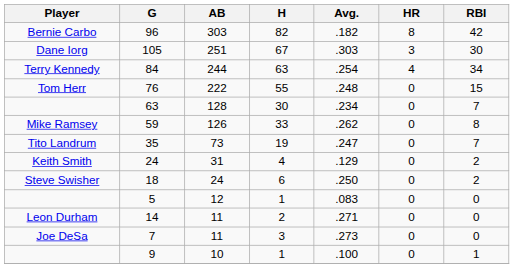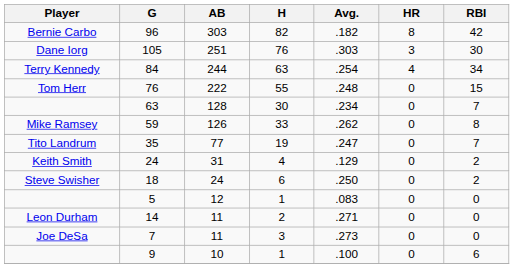 <table class="wikitable sortable">
 <tr>
 <th bgcolor="#DDDDFF" width="16%">Player</th>
 <th bgcolor="#DDDDFF" width="9%">G</th>
 <th bgcolor="#DDDDFF" width="9%">AB</th>
 <th bgcolor="#DDDDFF" width="9%">H</th>
 <th bgcolor="#DDDDFF" width="9%">Avg.</th>
 <th bgcolor="#DDDDFF" width="9%">HR</th>
 <th bgcolor="#DDDDFF" width="9%">RBI</th>
 </tr>
 <tr align="center">
 <td><a href='#'>Bernie Carbo</a></td>
 <td>96</td>
 <td>303</td>
 <td>82</td>
 <td>.182</td>
 <td>8</td>
 <td>42</td>
 </tr>
 <tr align=center>
 <td><a href='#'>Dane Iorg</a></td>
 <td>105</td>
 <td>251</td>
-<td>67</td>
+<td>76</td>
 <td>.303</td>
 <td>3</td>
 <td>30</td>
 </tr>
 <tr align=center>
 <td><a href='#'>Terry Kennedy</a></td>
 <td>84</td>
 <td>244</td>
 <td>63</td>
 <td>.254</td>
 <td>4</td>
 <td>34</td>
 </tr>
 <tr align=center>
 <td><a href='#'>Tom Herr</a></td>
 <td>76</td>
 <td>222</td>
 <td>55</td>
 <td>.248</td>
 <td>0</td>
 <td>15</td>
 </tr>
 <tr align=center>
 <td></td>
 <td>63</td>
 <td>128</td>
 <td>30</td>
 <td>.234</td>
 <td>0</td>
 <td>7</td>
 </tr>
 <tr align="center">
 <td><a href='#'>Mike Ramsey</a></td>
 <td>59</td>
 <td>126</td>
 <td>33</td>
 <td>.262</td>
 <td>0</td>
 <td>8</td>
 </tr>
 <tr align=center>
 <td><a href='#'>Tito Landrum</a></td>
 <td>35</td>
-<td>73</td>
+<td>77</td>
 <td>19</td>
 <td>.247</td>
 <td>0</td>
 <td>7</td>
 </tr>
 <tr align=center>
 <td><a href='#'>Keith Smith</a></td>
 <td>24</td>
 <td>31</td>
 <td>4</td>
 <td>.129</td>
 <td>0</td>
 <td>2</td>
 </tr>
 <tr align=center>
 <td><a href='#'>Steve Swisher</a></td>
 <td>18</td>
 <td>24</td>
 <td>6</td>
 <td>.250</td>
 <td>0</td>
 <td>2</td>
 </tr>
 <tr align=center>
 <td></td>
 <td>5</td>
 <td>12</td>
 <td>1</td>
 <td>.083</td>
 <td>0</td>
 <td>0</td>
 </tr>
 <tr align="center">
 <td><a href='#'>Leon Durham</a></td>
 <td>14</td>
 <td>11</td>
 <td>2</td>
 <td>.271</td>
 <td>0</td>
 <td>0</td>
 </tr>
 <tr align=center>
 <td><a href='#'>Joe DeSa</a></td>
 <td>7</td>
 <td>11</td>
 <td>3</td>
 <td>.273</td>
 <td>0</td>
 <td>0</td>
 </tr>
 <tr align=center>
 <td></td>
 <td>9</td>
 <td>10</td>
 <td>1</td>
 <td>.100</td>
 <td>0</td>
-<td>1</td>
+<td>6</td>
 </tr>
 <tr align="center">
 </tr>
 </table>
